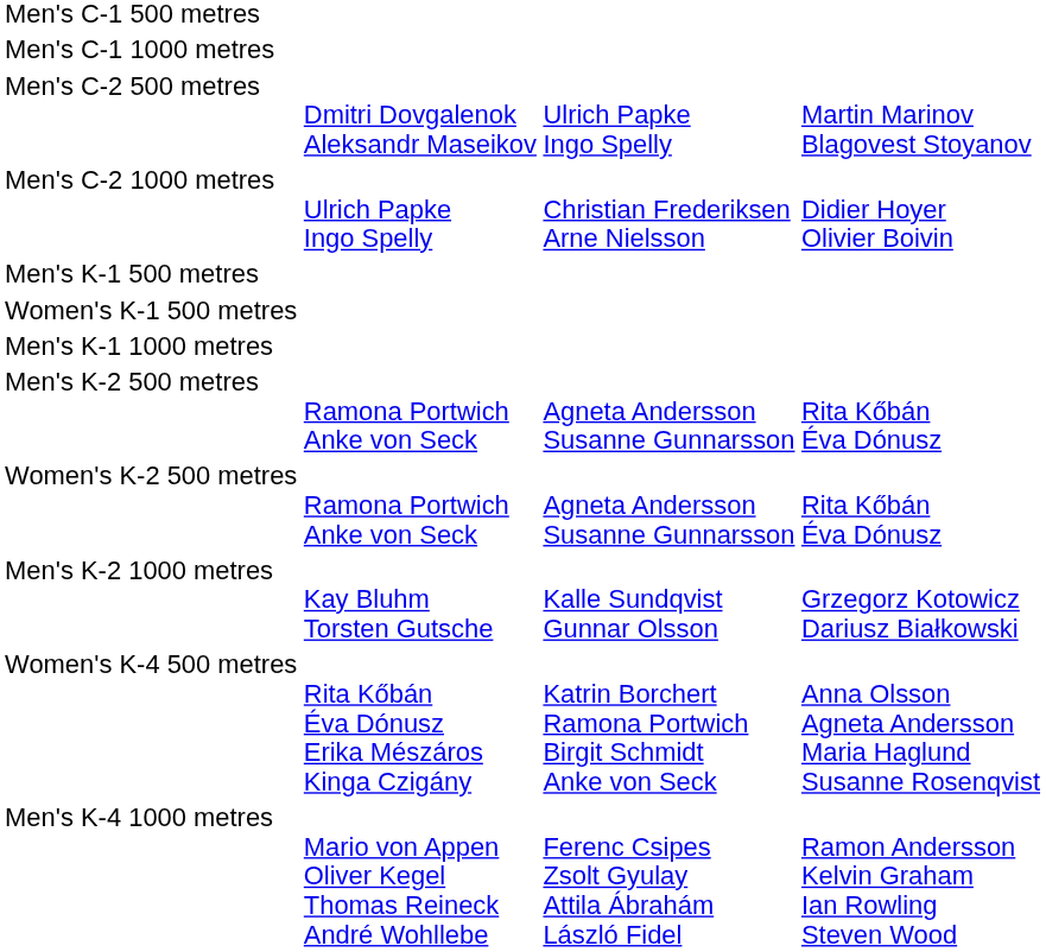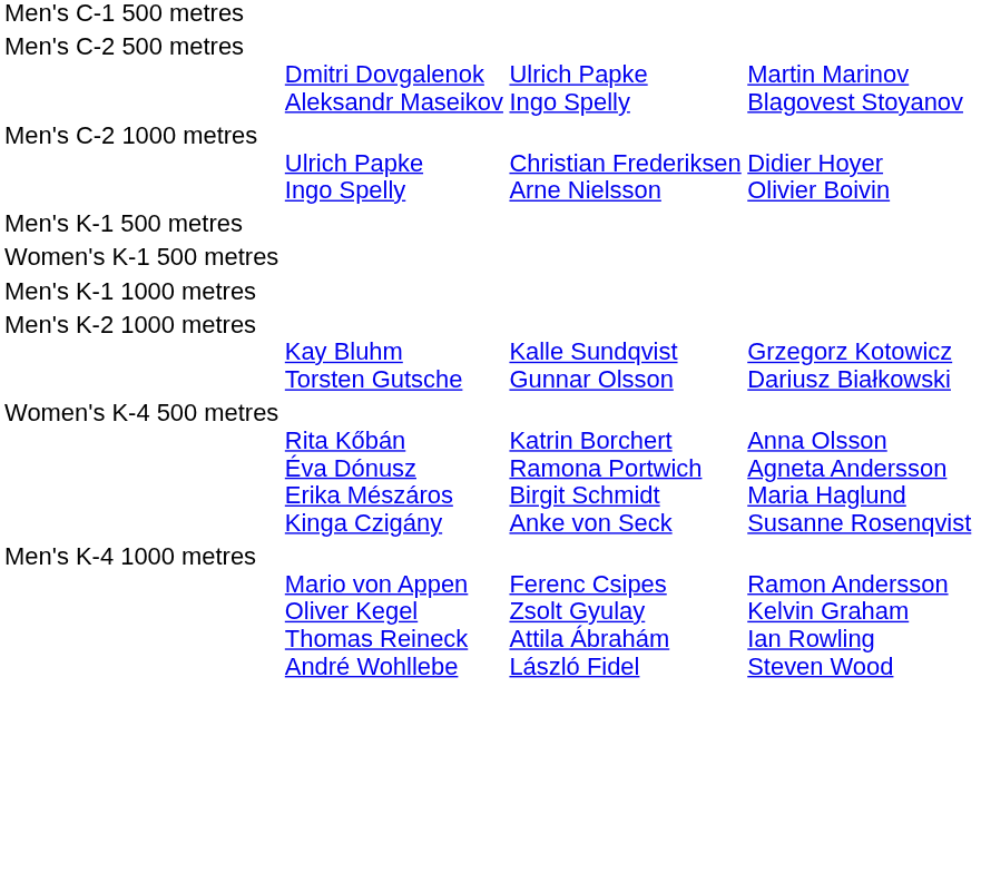 <table>
 <tr>
 <td>Men's C-1 500 metres<br></td>
-<td></td>
-<td></td>
-<td></td>
-</tr>
-<tr>
-<td>Men's C-1 1000 metres<br></td>
 <td></td>
 <td></td>
 <td></td>
 </tr>
 <tr valign="top">
 <td>Men's C-2 500 metres<br></td>
 <td><br><a href='#'>Dmitri Dovgalenok</a><br><a href='#'>Aleksandr Maseikov</a></td>
 <td><br><a href='#'>Ulrich Papke</a><br><a href='#'>Ingo Spelly</a></td>
 <td><br><a href='#'>Martin Marinov</a><br><a href='#'>Blagovest Stoyanov</a></td>
 </tr>
 <tr valign="top">
 <td>Men's C-2 1000 metres<br></td>
 <td><br><a href='#'>Ulrich Papke</a><br><a href='#'>Ingo Spelly</a></td>
 <td><br><a href='#'>Christian Frederiksen</a><br><a href='#'>Arne Nielsson</a></td>
 <td><br><a href='#'>Didier Hoyer</a><br><a href='#'>Olivier Boivin</a></td>
 </tr>
 <tr>
 <td>Men's K-1 500 metres<br></td>
 <td></td>
 <td></td>
 <td></td>
 </tr>
 <tr>
 <td>Women's K-1 500 metres<br></td>
 <td></td>
 <td></td>
 <td></td>
 </tr>
 <tr>
 <td>Men's K-1 1000 metres<br></td>
 <td></td>
 <td></td>
 <td></td>
 </tr>
 <tr valign="top">
-<td>Men's K-2 500 metres<br></td>
-<td><br><a href='#'>Ramona Portwich</a><br><a href='#'>Anke von Seck</a></td>
-<td><br><a href='#'>Agneta Andersson</a><br><a href='#'>Susanne Gunnarsson</a></td>
-<td><br><a href='#'>Rita Kőbán</a><br><a href='#'>Éva Dónusz</a></td>
-</tr>
-<tr valign="top">
-<td>Women's K-2 500 metres<br></td>
-<td><br><a href='#'>Ramona Portwich</a><br><a href='#'>Anke von Seck</a></td>
-<td><br><a href='#'>Agneta Andersson</a><br><a href='#'>Susanne Gunnarsson</a></td>
-<td><br><a href='#'>Rita Kőbán</a><br><a href='#'>Éva Dónusz</a></td>
-</tr>
-<tr valign="top">
 <td>Men's K-2 1000 metres<br></td>
 <td><br><a href='#'>Kay Bluhm</a><br><a href='#'>Torsten Gutsche</a></td>
 <td><br><a href='#'>Kalle Sundqvist</a><br><a href='#'>Gunnar Olsson</a></td>
 <td><br><a href='#'>Grzegorz Kotowicz</a><br><a href='#'>Dariusz Białkowski</a></td>
 </tr>
 <tr valign="top">
 <td>Women's K-4 500 metres<br></td>
 <td><br><a href='#'>Rita Kőbán</a><br><a href='#'>Éva Dónusz</a><br><a href='#'>Erika Mészáros</a><br><a href='#'>Kinga Czigány</a></td>
 <td><br><a href='#'>Katrin Borchert</a><br><a href='#'>Ramona Portwich</a><br><a href='#'>Birgit Schmidt</a><br><a href='#'>Anke von Seck</a></td>
 <td><br><a href='#'>Anna Olsson</a><br><a href='#'>Agneta Andersson</a><br><a href='#'>Maria Haglund</a><br><a href='#'>Susanne Rosenqvist</a></td>
 </tr>
 <tr valign="top">
 <td>Men's K-4 1000 metres<br></td>
 <td><br><a href='#'>Mario von Appen</a><br><a href='#'>Oliver Kegel</a><br><a href='#'>Thomas Reineck</a><br><a href='#'>André Wohllebe</a></td>
 <td><br><a href='#'>Ferenc Csipes</a><br><a href='#'>Zsolt Gyulay</a><br><a href='#'>Attila Ábrahám</a><br><a href='#'>László Fidel</a></td>
 <td><br><a href='#'>Ramon Andersson</a><br><a href='#'>Kelvin Graham</a><br><a href='#'>Ian Rowling</a><br><a href='#'>Steven Wood</a></td>
 </tr>
 </table>
